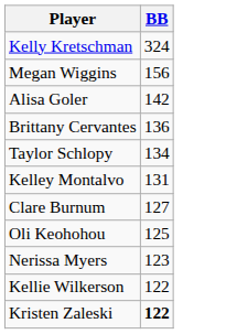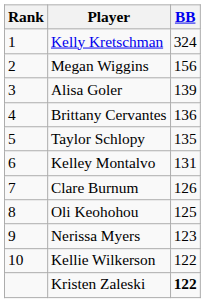 <table class="wikitable" style="float:left;">
 <tr style="white-space: nowrap;">
+<th>Rank</th>
 <th>Player</th>
 <th><a href='#'>BB</a></th>
 </tr>
 <tr>
+<td>1</td>
 <td><a href='#'>Kelly Kretschman</a></td>
 <td>324</td>
 </tr>
 <tr>
+<td>2</td>
 <td>Megan Wiggins</td>
 <td>156</td>
 </tr>
 <tr>
+<td>3</td>
 <td>Alisa Goler</td>
-<td>142</td>
+<td>139</td>
 </tr>
 <tr>
+<td>4</td>
 <td>Brittany Cervantes</td>
 <td>136</td>
 </tr>
 <tr>
+<td>5</td>
 <td>Taylor Schlopy</td>
-<td>134</td>
+<td>135</td>
 </tr>
 <tr>
+<td>6</td>
 <td>Kelley Montalvo</td>
 <td>131</td>
 </tr>
 <tr>
+<td>7</td>
 <td>Clare Burnum</td>
-<td>127</td>
+<td>126</td>
 </tr>
 <tr>
+<td>8</td>
 <td>Oli Keohohou</td>
 <td>125</td>
 </tr>
 <tr>
+<td>9</td>
 <td>Nerissa Myers</td>
 <td>123</td>
 </tr>
 <tr>
+<td>10</td>
 <td>Kellie Wilkerson</td>
 <td>122</td>
 </tr>
 <tr>
+<td></td>
 <td>Kristen Zaleski</td>
 <td><strong>122</strong></td>
 </tr>
 </table>
